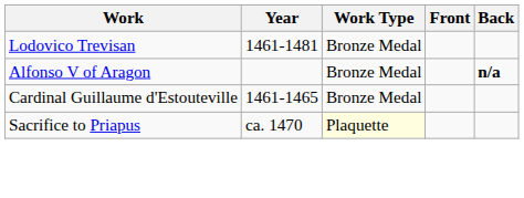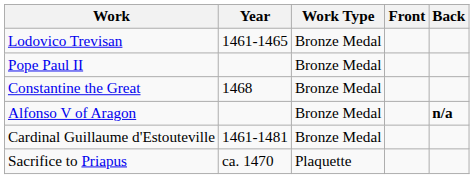 <table class="wikitable">
 <tr>
 <th>Work</th>
 <th>Year</th>
 <th>Work Type</th>
 <th>Front</th>
 <th>Back</th>
 </tr>
 <tr>
 <td><a href='#'>Lodovico Trevisan</a></td>
-<td>1461-1481</td>
+<td>1461-1465</td>
+<td>Bronze Medal</td>
+<td></td>
+<td></td>
+</tr>
+<tr>
+<td><a href='#'>Pope Paul II</a></td>
+<td></td>
+<td>Bronze Medal</td>
+<td></td>
+<td></td>
+</tr>
+<tr>
+<td><a href='#'>Constantine the Great</a></td>
+<td>1468</td>
 <td>Bronze Medal</td>
 <td></td>
 <td></td>
 </tr>
 <tr>
 <td><a href='#'>Alfonso V of Aragon</a></td>
 <td></td>
 <td>Bronze Medal</td>
 <td></td>
 <td><strong>n/a</strong></td>
 </tr>
 <tr>
 <td>Cardinal Guillaume d'Estouteville</td>
-<td>1461-1465</td>
+<td>1461-1481</td>
 <td>Bronze Medal</td>
 <td></td>
 <td></td>
 </tr>
 <tr>
 <td>Sacrifice to <a href='#'>Priapus</a></td>
 <td>ca. 1470</td>
-<td style="background: lightyellow;">Plaquette</td>
+<td>Plaquette</td>
 <td></td>
 <td></td>
 </tr>
 </table>
